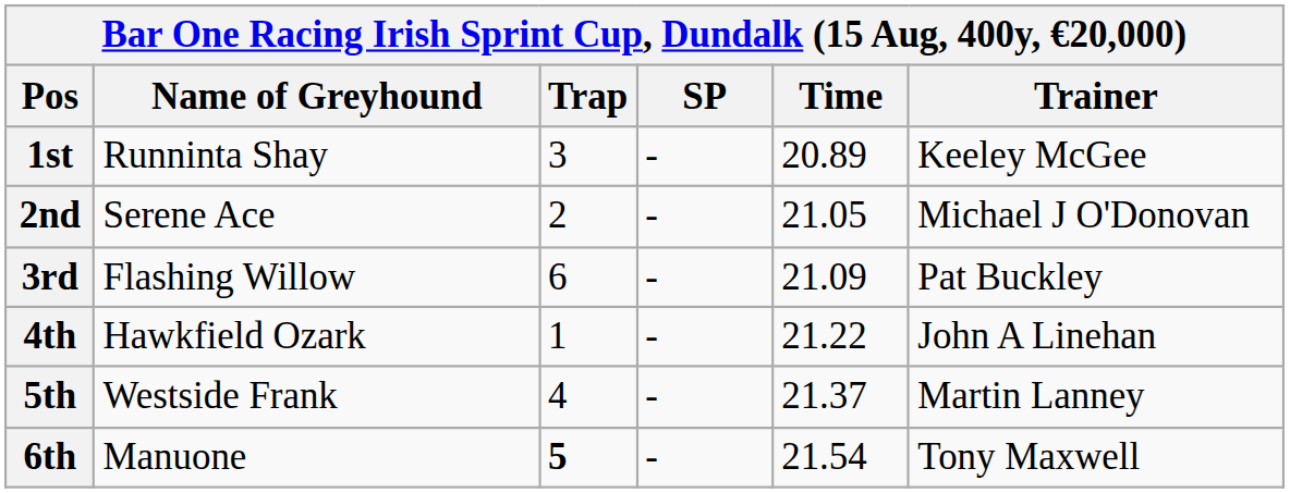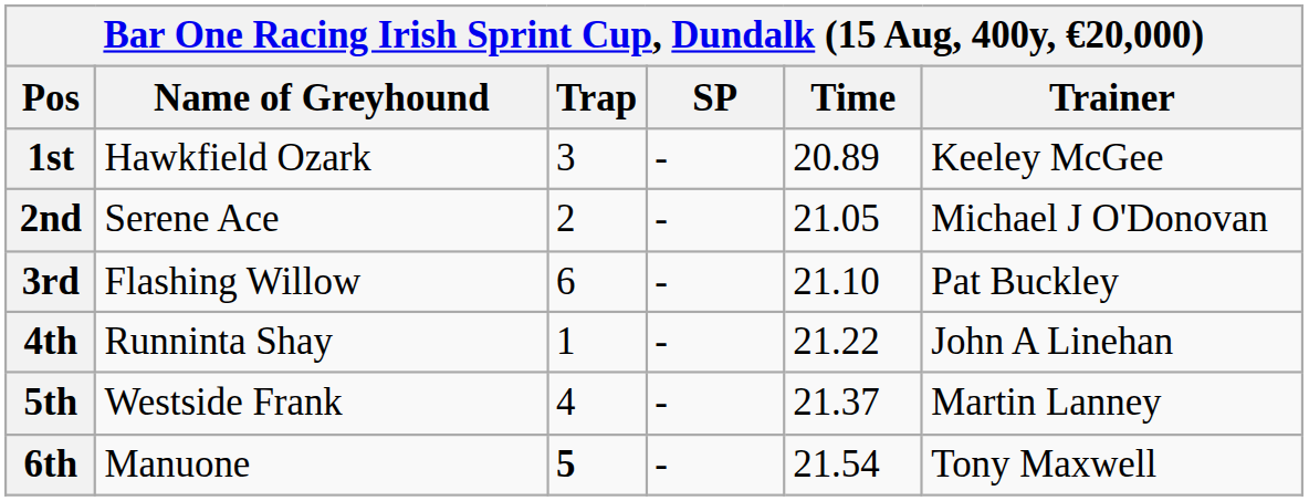 <table class="wikitable">
 <tr>
 <th colspan="6"><a href='#'>Bar One Racing Irish Sprint Cup</a>, <a href='#'>Dundalk</a> (15 Aug, 400y, €20,000)</th>
 </tr>
 <tr>
 <th width=30>Pos</th>
 <th width=180>Name of Greyhound</th>
 <th width=30>Trap</th>
 <th width=50>SP</th>
 <th width=50>Time</th>
 <th width=150>Trainer</th>
 </tr>
 <tr>
 <th>1st</th>
-<td>Runninta Shay</td>
+<td>Hawkfield Ozark</td>
 <td>3</td>
 <td>-</td>
 <td>20.89</td>
 <td>Keeley McGee</td>
 </tr>
 <tr>
 <th>2nd</th>
 <td>Serene Ace</td>
 <td>2</td>
 <td>-</td>
 <td>21.05</td>
 <td>Michael J O'Donovan</td>
 </tr>
 <tr>
 <th>3rd</th>
 <td>Flashing Willow</td>
 <td>6</td>
 <td>-</td>
-<td>21.09</td>
+<td>21.10</td>
 <td>Pat Buckley</td>
 </tr>
 <tr>
 <th>4th</th>
-<td>Hawkfield Ozark</td>
+<td>Runninta Shay</td>
 <td>1</td>
 <td>-</td>
 <td>21.22</td>
 <td>John A Linehan</td>
 </tr>
 <tr>
 <th>5th</th>
 <td>Westside Frank</td>
 <td>4</td>
 <td>-</td>
 <td>21.37</td>
 <td>Martin Lanney</td>
 </tr>
 <tr>
 <th>6th</th>
 <td>Manuone</td>
 <td><strong>5</strong></td>
 <td>-</td>
 <td>21.54</td>
 <td>Tony Maxwell</td>
 </tr>
 </table>
